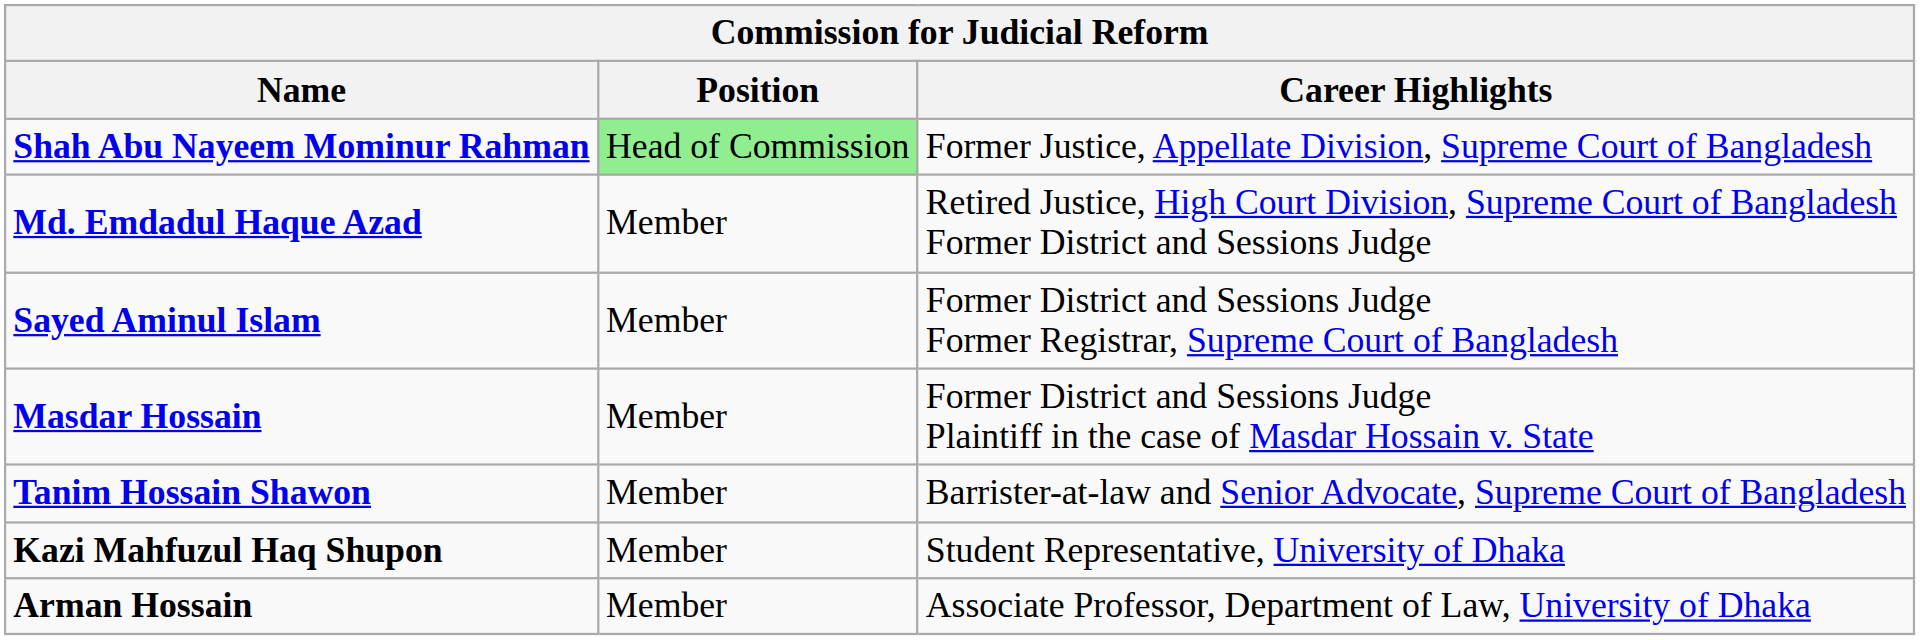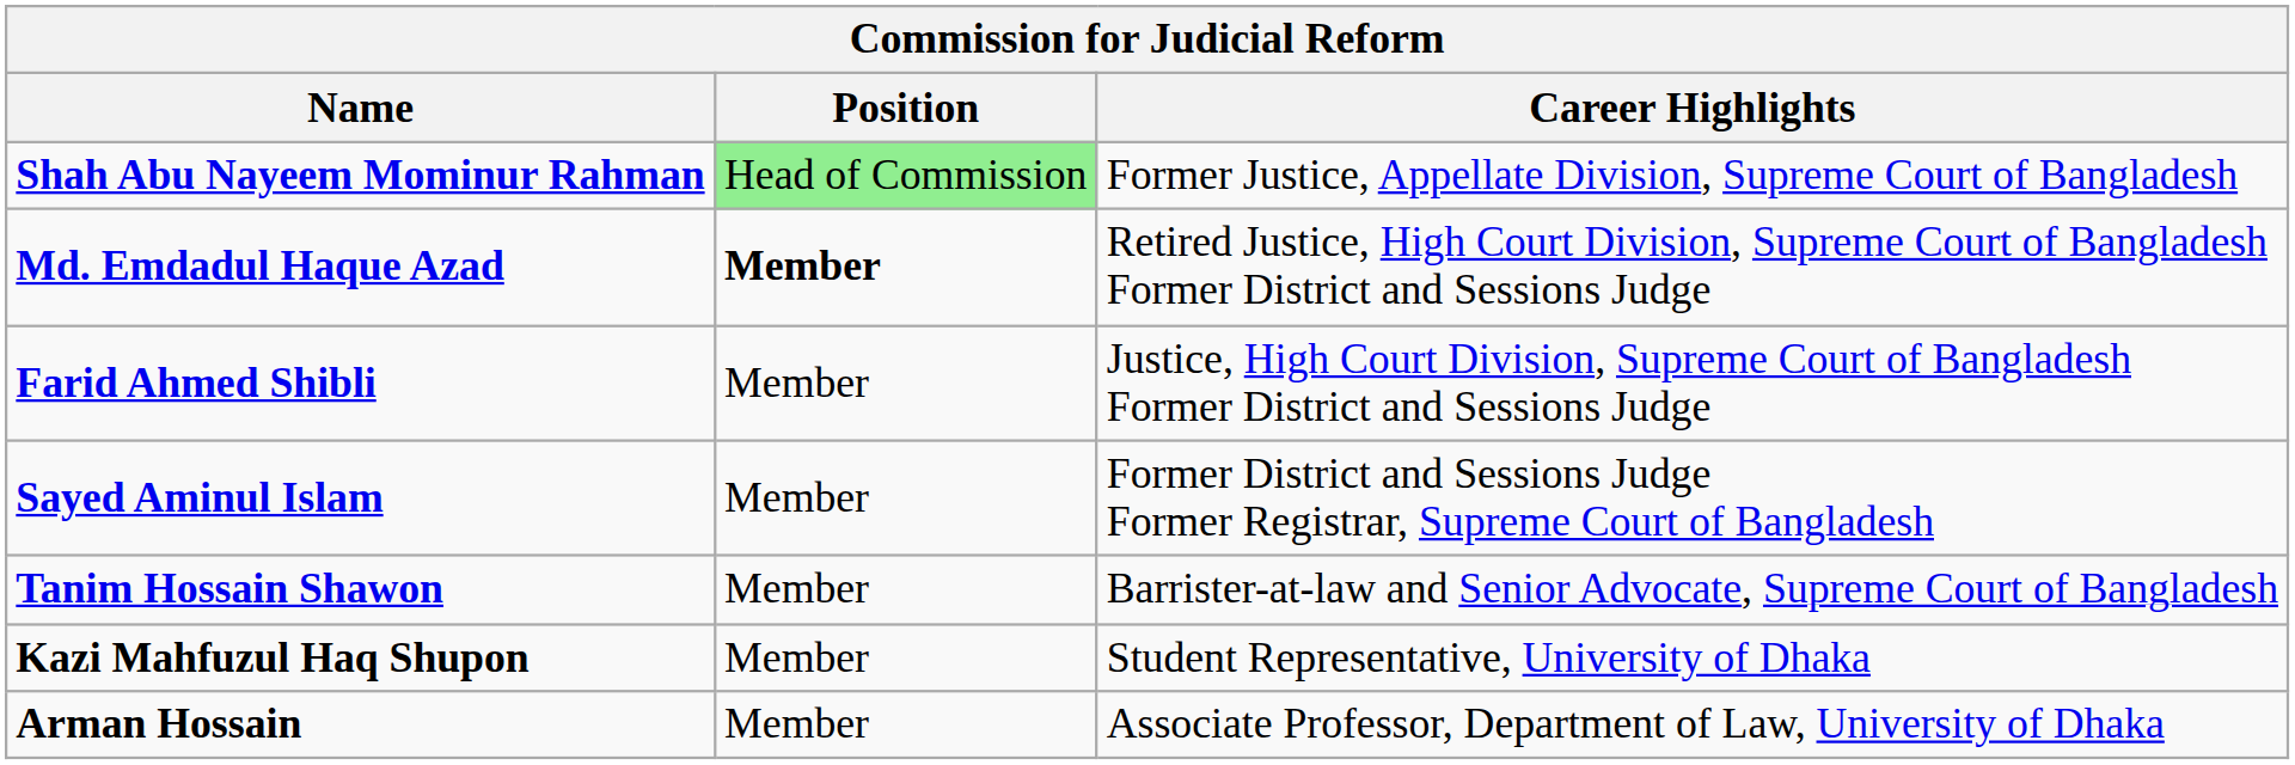 <table class="wikitable">
 <tr>
 <th colspan="3">Commission for Judicial Reform</th>
 </tr>
 <tr>
 <th>Name</th>
 <th>Position</th>
 <th>Career Highlights</th>
 </tr>
 <tr>
 <td><strong><a href='#'>Shah Abu Nayeem Mominur Rahman</a></strong></td>
 <td style="background: lightgreen;">Head of Commission</td>
 <td>Former Justice, <a href='#'>Appellate Division</a>, <a href='#'>Supreme Court of Bangladesh</a></td>
 </tr>
 <tr>
 <td><strong><a href='#'>Md. Emdadul Haque Azad</a></strong></td>
+<td><strong>Member</strong></td>
+<td>Retired Justice, <a href='#'>High Court Division</a>, <a href='#'>Supreme Court of Bangladesh</a><br>Former District and Sessions Judge</td>
+</tr>
+<tr>
+<td><strong><a href='#'>Farid Ahmed Shibli</a></strong></td>
 <td>Member</td>
-<td>Retired Justice, <a href='#'>High Court Division</a>, <a href='#'>Supreme Court of Bangladesh</a><br>Former District and Sessions Judge</td>
+<td>Justice, <a href='#'>High Court Division</a>, <a href='#'>Supreme Court of Bangladesh</a><br>Former District and Sessions Judge</td>
 </tr>
 <tr>
 <td><strong><a href='#'>Sayed Aminul Islam</a></strong></td>
 <td>Member</td>
 <td>Former District and Sessions Judge<br>Former Registrar, <a href='#'>Supreme Court of Bangladesh</a></td>
-</tr>
-<tr>
-<td><strong><a href='#'>Masdar Hossain</a></strong></td>
-<td>Member</td>
-<td>Former District and Sessions Judge<br>Plaintiff in the case of <a href='#'>Masdar Hossain v. State</a></td>
 </tr>
 <tr>
 <td><strong><a href='#'>Tanim Hossain Shawon</a></strong></td>
 <td>Member</td>
 <td>Barrister-at-law and <a href='#'>Senior Advocate</a>, <a href='#'>Supreme Court of Bangladesh</a></td>
 </tr>
 <tr>
 <td><strong>Kazi Mahfuzul Haq Shupon</strong></td>
 <td>Member</td>
 <td>Student Representative, <a href='#'>University of Dhaka</a></td>
 </tr>
 <tr>
 <td><strong>Arman Hossain</strong></td>
 <td>Member</td>
 <td>Associate Professor, Department of Law, <a href='#'>University of Dhaka</a></td>
 </tr>
 </table>
